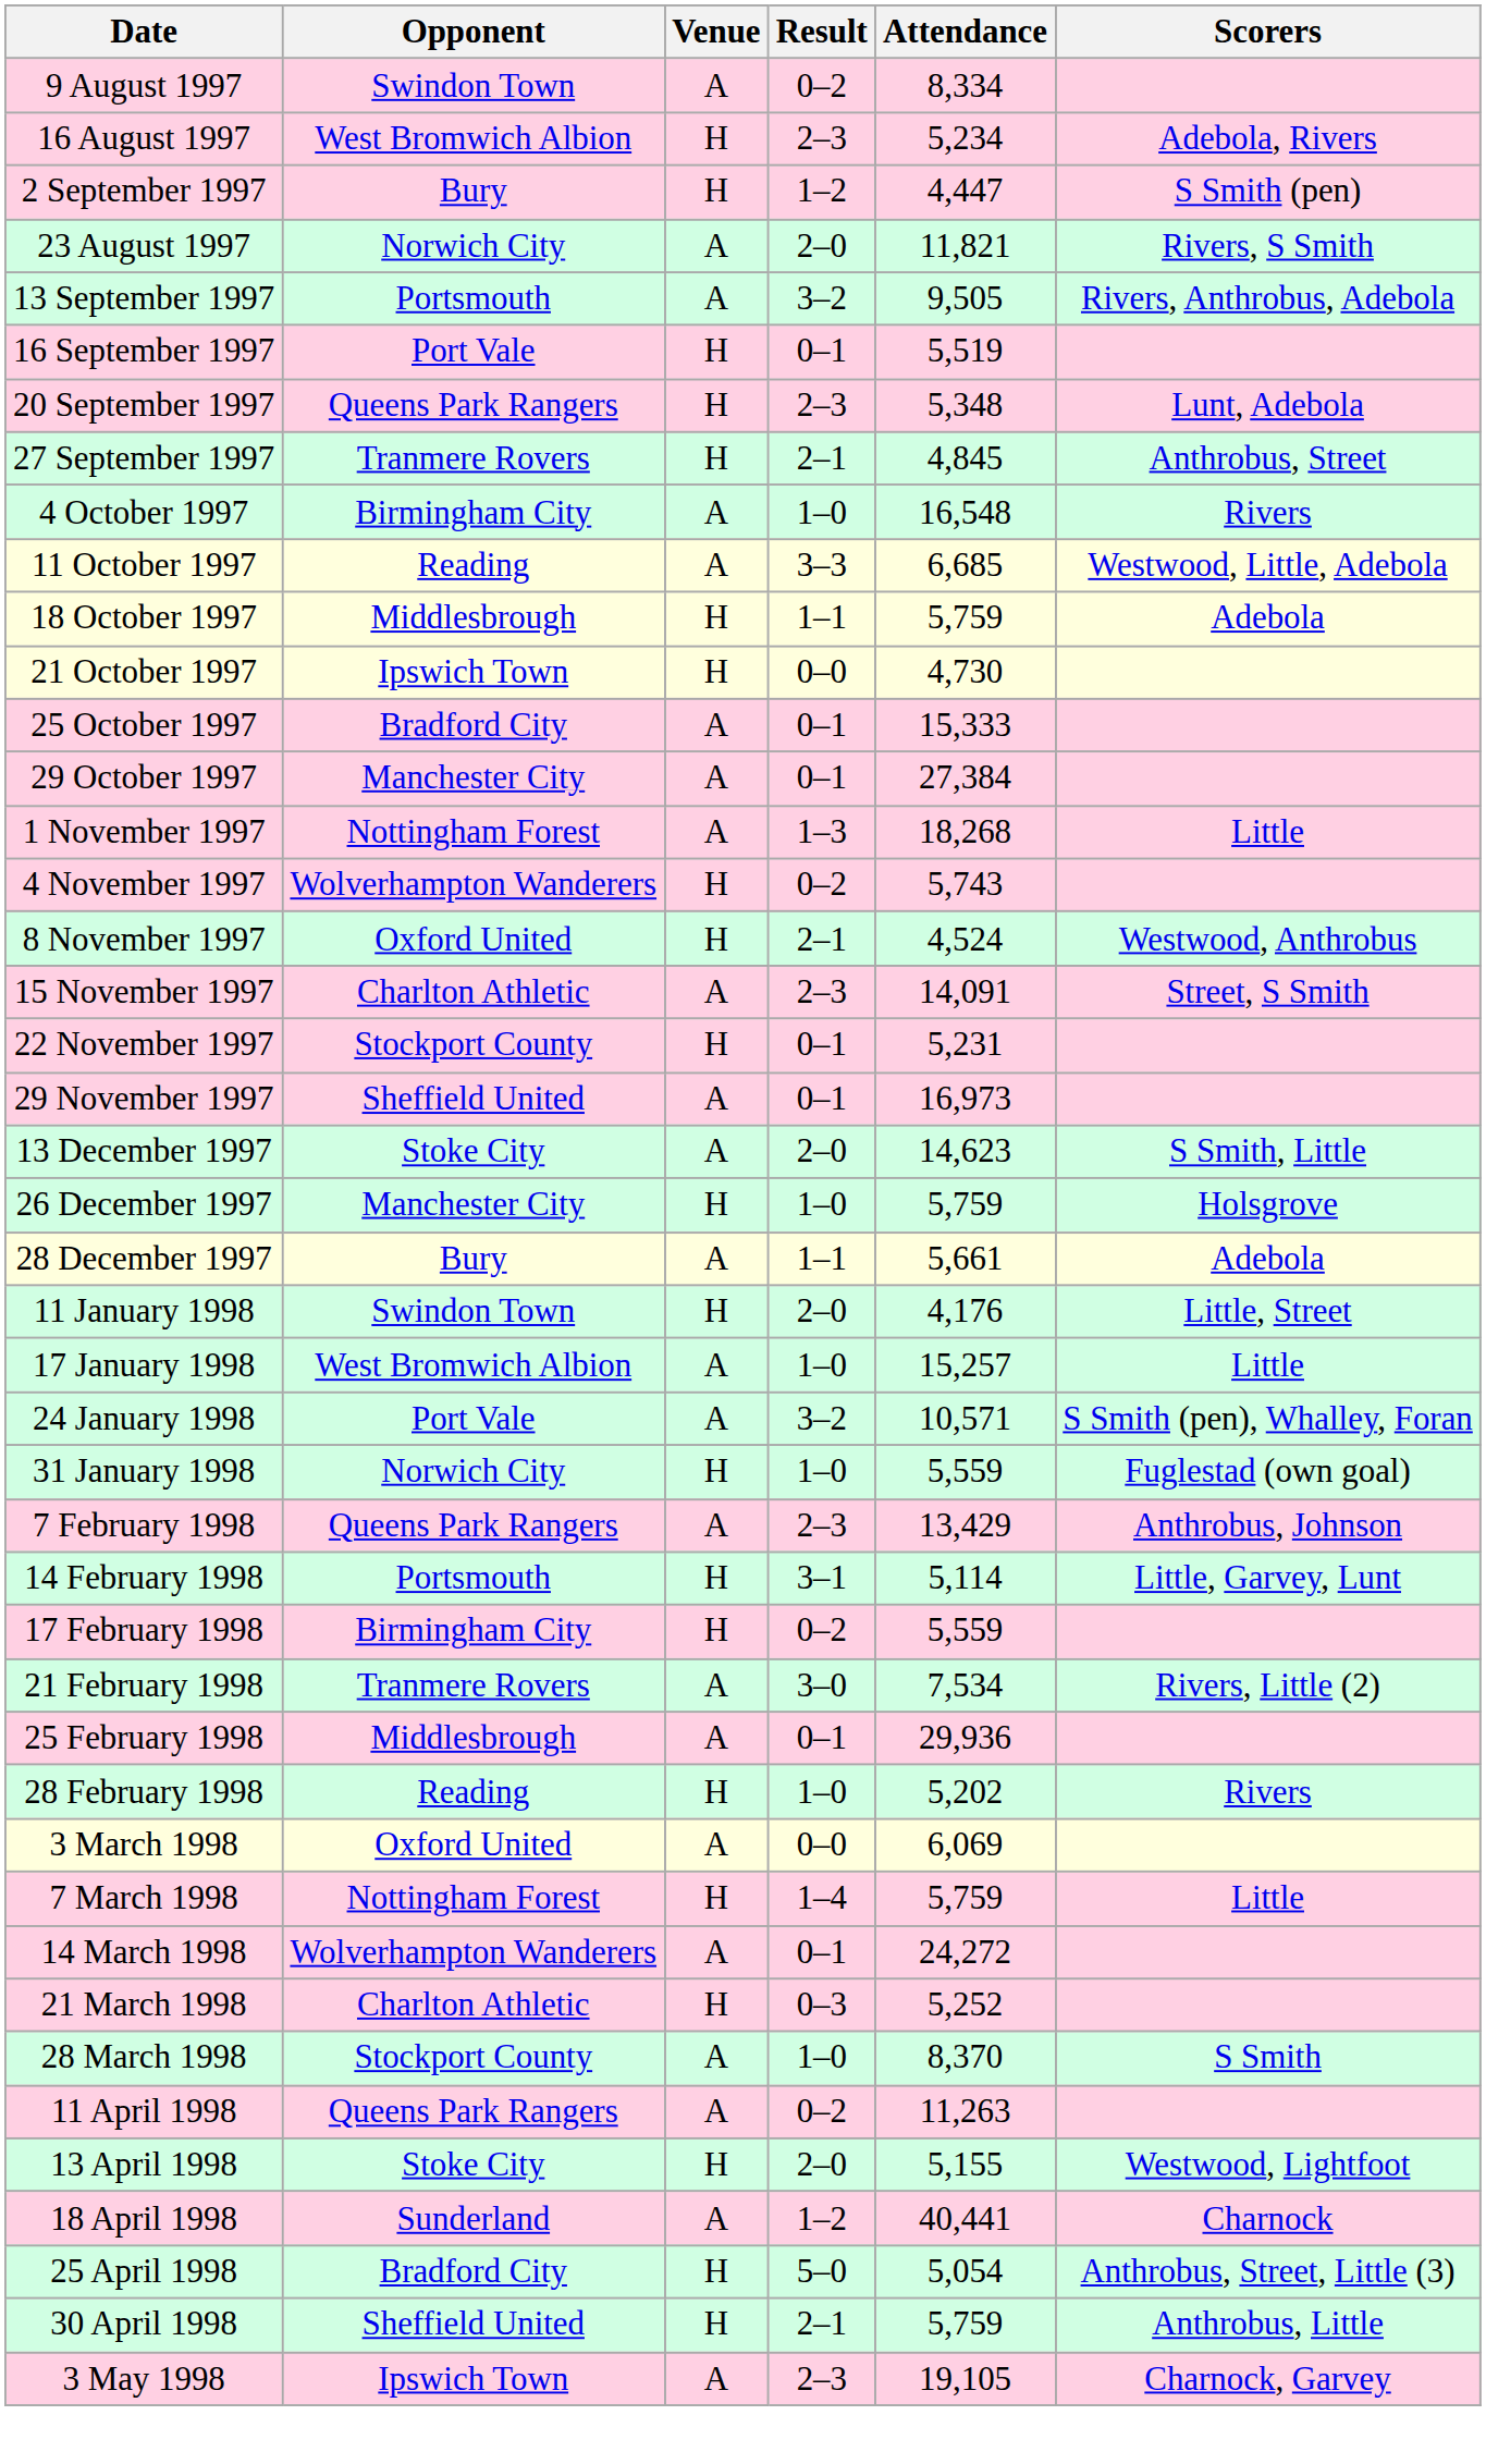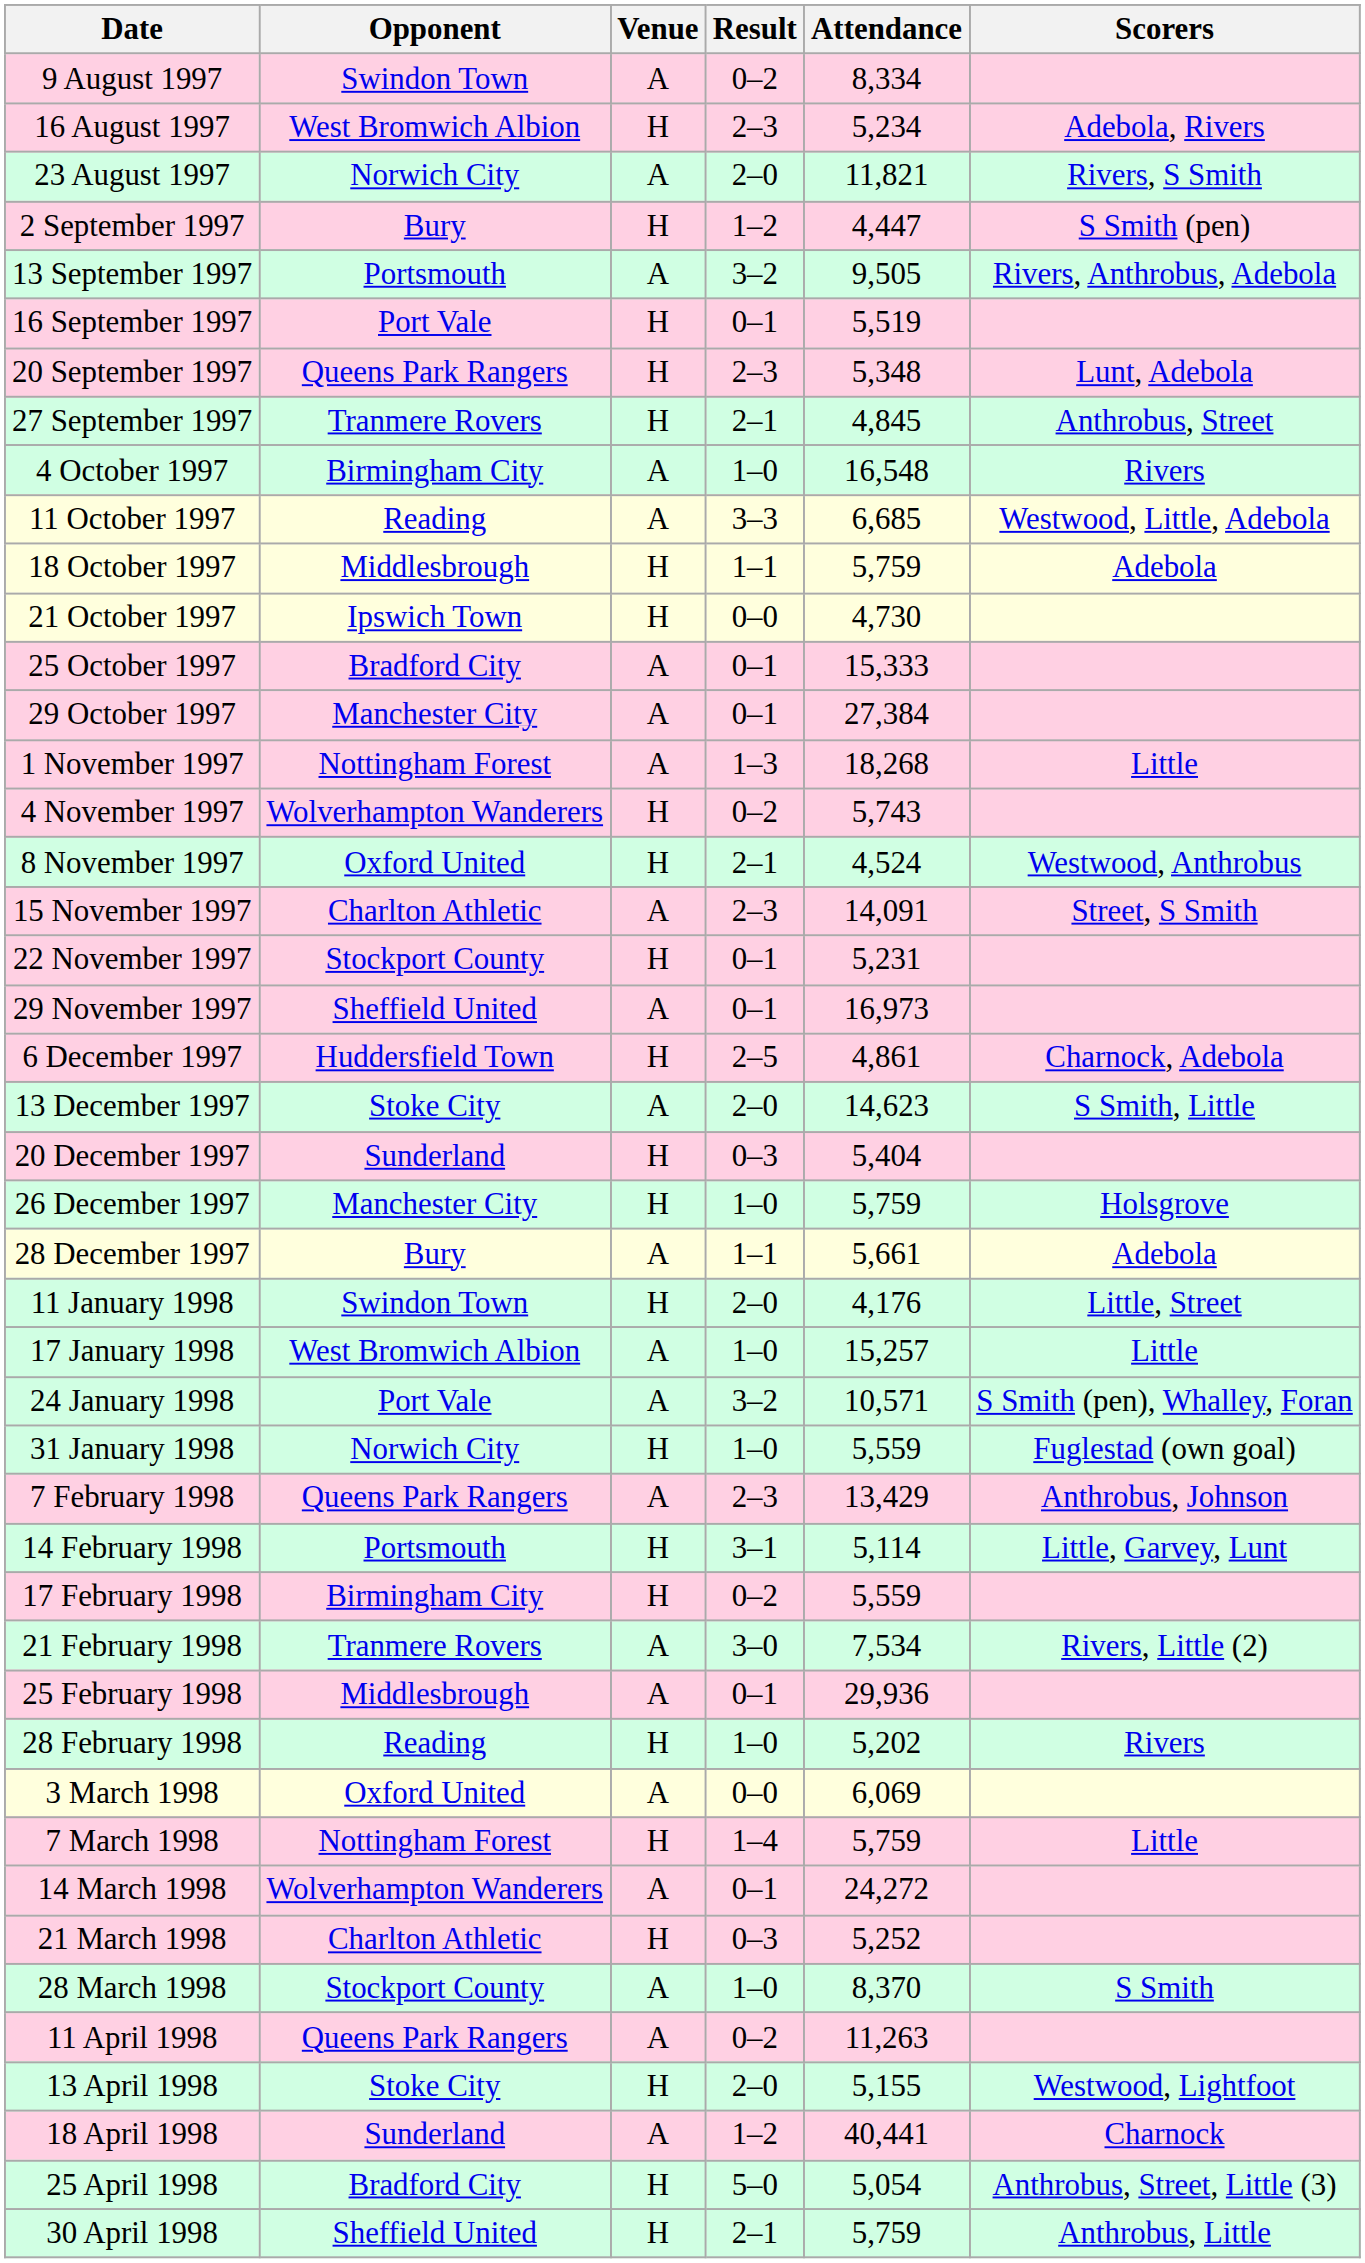 <table class="wikitable sortable" style="font-size:100%; text-align:center">
 <tr>
 <th>Date</th>
 <th>Opponent</th>
 <th>Venue</th>
 <th>Result</th>
 <th>Attendance</th>
 <th>Scorers</th>
 </tr>
 <tr style="background-color: #ffd0e3;">
 <td>9 August 1997</td>
 <td><a href='#'>Swindon Town</a></td>
 <td>A</td>
 <td>0–2</td>
 <td>8,334</td>
 <td></td>
 </tr>
 <tr style="background-color: #ffd0e3;">
 <td>16 August 1997</td>
 <td><a href='#'>West Bromwich Albion</a></td>
 <td>H</td>
 <td>2–3</td>
 <td>5,234</td>
 <td><a href='#'>Adebola</a>, <a href='#'>Rivers</a></td>
 </tr>
+<tr style="background-color: #d0ffe3;">
+<td>23 August 1997</td>
+<td><a href='#'>Norwich City</a></td>
+<td>A</td>
+<td>2–0</td>
+<td>11,821</td>
+<td><a href='#'>Rivers</a>, <a href='#'>S Smith</a></td>
+</tr>
 <tr style="background-color: #ffd0e3;">
 <td>2 September 1997</td>
 <td><a href='#'>Bury</a></td>
 <td>H</td>
 <td>1–2</td>
 <td>4,447</td>
 <td><a href='#'>S Smith</a> (pen)</td>
-</tr>
-<tr style="background-color: #d0ffe3;">
-<td>23 August 1997</td>
-<td><a href='#'>Norwich City</a></td>
-<td>A</td>
-<td>2–0</td>
-<td>11,821</td>
-<td><a href='#'>Rivers</a>, <a href='#'>S Smith</a></td>
 </tr>
 <tr style="background-color: #d0ffe3;">
 <td>13 September 1997</td>
 <td><a href='#'>Portsmouth</a></td>
 <td>A</td>
 <td>3–2</td>
 <td>9,505</td>
 <td><a href='#'>Rivers</a>, <a href='#'>Anthrobus</a>, <a href='#'>Adebola</a></td>
 </tr>
 <tr style="background-color: #ffd0e3;">
 <td>16 September 1997</td>
 <td><a href='#'>Port Vale</a></td>
 <td>H</td>
 <td>0–1</td>
 <td>5,519</td>
 <td></td>
 </tr>
 <tr style="background-color: #ffd0e3;">
 <td>20 September 1997</td>
 <td><a href='#'>Queens Park Rangers</a></td>
 <td>H</td>
 <td>2–3</td>
 <td>5,348</td>
 <td><a href='#'>Lunt</a>, <a href='#'>Adebola</a></td>
 </tr>
 <tr style="background-color: #d0ffe3;">
 <td>27 September 1997</td>
 <td><a href='#'>Tranmere Rovers</a></td>
 <td>H</td>
 <td>2–1</td>
 <td>4,845</td>
 <td><a href='#'>Anthrobus</a>, <a href='#'>Street</a></td>
 </tr>
 <tr style="background-color: #d0ffe3;">
 <td>4 October 1997</td>
 <td><a href='#'>Birmingham City</a></td>
 <td>A</td>
 <td>1–0</td>
 <td>16,548</td>
 <td><a href='#'>Rivers</a></td>
 </tr>
 <tr style="background-color: #ffffdd;">
 <td>11 October 1997</td>
 <td><a href='#'>Reading</a></td>
 <td>A</td>
 <td>3–3</td>
 <td>6,685</td>
 <td><a href='#'>Westwood</a>, <a href='#'>Little</a>, <a href='#'>Adebola</a></td>
 </tr>
 <tr style="background-color: #ffffdd;">
 <td>18 October 1997</td>
 <td><a href='#'>Middlesbrough</a></td>
 <td>H</td>
 <td>1–1</td>
 <td>5,759</td>
 <td><a href='#'>Adebola</a></td>
 </tr>
 <tr style="background-color: #ffffdd;">
 <td>21 October 1997</td>
 <td><a href='#'>Ipswich Town</a></td>
 <td>H</td>
 <td>0–0</td>
 <td>4,730</td>
 <td></td>
 </tr>
 <tr style="background-color: #ffd0e3;">
 <td>25 October 1997</td>
 <td><a href='#'>Bradford City</a></td>
 <td>A</td>
 <td>0–1</td>
 <td>15,333</td>
 <td></td>
 </tr>
 <tr style="background-color: #ffd0e3;">
 <td>29 October 1997</td>
 <td><a href='#'>Manchester City</a></td>
 <td>A</td>
 <td>0–1</td>
 <td>27,384</td>
 <td></td>
 </tr>
 <tr style="background-color: #ffd0e3;">
 <td>1 November 1997</td>
 <td><a href='#'>Nottingham Forest</a></td>
 <td>A</td>
 <td>1–3</td>
 <td>18,268</td>
 <td><a href='#'>Little</a></td>
 </tr>
 <tr style="background-color: #ffd0e3;">
 <td>4 November 1997</td>
 <td><a href='#'>Wolverhampton Wanderers</a></td>
 <td>H</td>
 <td>0–2</td>
 <td>5,743</td>
 <td></td>
 </tr>
 <tr style="background-color: #d0ffe3;">
 <td>8 November 1997</td>
 <td><a href='#'>Oxford United</a></td>
 <td>H</td>
 <td>2–1</td>
 <td>4,524</td>
 <td><a href='#'>Westwood</a>, <a href='#'>Anthrobus</a></td>
 </tr>
 <tr style="background-color: #ffd0e3;">
 <td>15 November 1997</td>
 <td><a href='#'>Charlton Athletic</a></td>
 <td>A</td>
 <td>2–3</td>
 <td>14,091</td>
 <td><a href='#'>Street</a>, <a href='#'>S Smith</a></td>
 </tr>
 <tr style="background-color: #ffd0e3;">
 <td>22 November 1997</td>
 <td><a href='#'>Stockport County</a></td>
 <td>H</td>
 <td>0–1</td>
 <td>5,231</td>
 <td></td>
 </tr>
 <tr style="background-color: #ffd0e3;">
 <td>29 November 1997</td>
 <td><a href='#'>Sheffield United</a></td>
 <td>A</td>
 <td>0–1</td>
 <td>16,973</td>
 <td></td>
 </tr>
+<tr style="background-color: #ffd0e3;">
+<td>6 December 1997</td>
+<td><a href='#'>Huddersfield Town</a></td>
+<td>H</td>
+<td>2–5</td>
+<td>4,861</td>
+<td><a href='#'>Charnock</a>, <a href='#'>Adebola</a></td>
+</tr>
 <tr style="background-color: #d0ffe3;">
 <td>13 December 1997</td>
 <td><a href='#'>Stoke City</a></td>
 <td>A</td>
 <td>2–0</td>
 <td>14,623</td>
 <td><a href='#'>S Smith</a>, <a href='#'>Little</a></td>
+</tr>
+<tr style="background-color: #ffd0e3;">
+<td>20 December 1997</td>
+<td><a href='#'>Sunderland</a></td>
+<td>H</td>
+<td>0–3</td>
+<td>5,404</td>
+<td></td>
 </tr>
 <tr style="background-color: #d0ffe3;">
 <td>26 December 1997</td>
 <td><a href='#'>Manchester City</a></td>
 <td>H</td>
 <td>1–0</td>
 <td>5,759</td>
 <td><a href='#'>Holsgrove</a></td>
 </tr>
 <tr style="background-color: #ffffdd;">
 <td>28 December 1997</td>
 <td><a href='#'>Bury</a></td>
 <td>A</td>
 <td>1–1</td>
 <td>5,661</td>
 <td><a href='#'>Adebola</a></td>
 </tr>
 <tr style="background-color: #d0ffe3;">
 <td>11 January 1998</td>
 <td><a href='#'>Swindon Town</a></td>
 <td>H</td>
 <td>2–0</td>
 <td>4,176</td>
 <td><a href='#'>Little</a>, <a href='#'>Street</a></td>
 </tr>
 <tr style="background-color: #d0ffe3;">
 <td>17 January 1998</td>
 <td><a href='#'>West Bromwich Albion</a></td>
 <td>A</td>
 <td>1–0</td>
 <td>15,257</td>
 <td><a href='#'>Little</a></td>
 </tr>
 <tr style="background-color: #d0ffe3;">
 <td>24 January 1998</td>
 <td><a href='#'>Port Vale</a></td>
 <td>A</td>
 <td>3–2</td>
 <td>10,571</td>
 <td><a href='#'>S Smith</a> (pen), <a href='#'>Whalley</a>, <a href='#'>Foran</a></td>
 </tr>
 <tr style="background-color: #d0ffe3;">
 <td>31 January 1998</td>
 <td><a href='#'>Norwich City</a></td>
 <td>H</td>
 <td>1–0</td>
 <td>5,559</td>
 <td><a href='#'>Fuglestad</a> (own goal)</td>
 </tr>
 <tr style="background-color: #ffd0e3;">
 <td>7 February 1998</td>
 <td><a href='#'>Queens Park Rangers</a></td>
 <td>A</td>
 <td>2–3</td>
 <td>13,429</td>
 <td><a href='#'>Anthrobus</a>, <a href='#'>Johnson</a></td>
 </tr>
 <tr style="background-color: #d0ffe3;">
 <td>14 February 1998</td>
 <td><a href='#'>Portsmouth</a></td>
 <td>H</td>
 <td>3–1</td>
 <td>5,114</td>
 <td><a href='#'>Little</a>, <a href='#'>Garvey</a>, <a href='#'>Lunt</a></td>
 </tr>
 <tr style="background-color: #ffd0e3;">
 <td>17 February 1998</td>
 <td><a href='#'>Birmingham City</a></td>
 <td>H</td>
 <td>0–2</td>
 <td>5,559</td>
 <td></td>
 </tr>
 <tr style="background-color: #d0ffe3;">
 <td>21 February 1998</td>
 <td><a href='#'>Tranmere Rovers</a></td>
 <td>A</td>
 <td>3–0</td>
 <td>7,534</td>
 <td><a href='#'>Rivers</a>, <a href='#'>Little</a> (2)</td>
 </tr>
 <tr style="background-color: #ffd0e3;">
 <td>25 February 1998</td>
 <td><a href='#'>Middlesbrough</a></td>
 <td>A</td>
 <td>0–1</td>
 <td>29,936</td>
 <td></td>
 </tr>
 <tr style="background-color: #d0ffe3;">
 <td>28 February 1998</td>
 <td><a href='#'>Reading</a></td>
 <td>H</td>
 <td>1–0</td>
 <td>5,202</td>
 <td><a href='#'>Rivers</a></td>
 </tr>
 <tr style="background-color: #ffffdd;">
 <td>3 March 1998</td>
 <td><a href='#'>Oxford United</a></td>
 <td>A</td>
 <td>0–0</td>
 <td>6,069</td>
 <td></td>
 </tr>
 <tr style="background-color: #ffd0e3;">
 <td>7 March 1998</td>
 <td><a href='#'>Nottingham Forest</a></td>
 <td>H</td>
 <td>1–4</td>
 <td>5,759</td>
 <td><a href='#'>Little</a></td>
 </tr>
 <tr style="background-color: #ffd0e3;">
 <td>14 March 1998</td>
 <td><a href='#'>Wolverhampton Wanderers</a></td>
 <td>A</td>
 <td>0–1</td>
 <td>24,272</td>
 <td></td>
 </tr>
 <tr style="background-color: #ffd0e3;">
 <td>21 March 1998</td>
 <td><a href='#'>Charlton Athletic</a></td>
 <td>H</td>
 <td>0–3</td>
 <td>5,252</td>
 <td></td>
 </tr>
 <tr style="background-color: #d0ffe3;">
 <td>28 March 1998</td>
 <td><a href='#'>Stockport County</a></td>
 <td>A</td>
 <td>1–0</td>
 <td>8,370</td>
 <td><a href='#'>S Smith</a></td>
 </tr>
 <tr style="background-color: #ffd0e3;">
 <td>11 April 1998</td>
 <td><a href='#'>Queens Park Rangers</a></td>
 <td>A</td>
 <td>0–2</td>
 <td>11,263</td>
 <td></td>
 </tr>
 <tr style="background-color: #d0ffe3;">
 <td>13 April 1998</td>
 <td><a href='#'>Stoke City</a></td>
 <td>H</td>
 <td>2–0</td>
 <td>5,155</td>
 <td><a href='#'>Westwood</a>, <a href='#'>Lightfoot</a></td>
 </tr>
 <tr style="background-color: #ffd0e3;">
 <td>18 April 1998</td>
 <td><a href='#'>Sunderland</a></td>
 <td>A</td>
 <td>1–2</td>
 <td>40,441</td>
 <td><a href='#'>Charnock</a></td>
 </tr>
 <tr style="background-color: #d0ffe3;">
 <td>25 April 1998</td>
 <td><a href='#'>Bradford City</a></td>
 <td>H</td>
 <td>5–0</td>
 <td>5,054</td>
 <td><a href='#'>Anthrobus</a>, <a href='#'>Street</a>, <a href='#'>Little</a> (3)</td>
 </tr>
 <tr style="background-color: #d0ffe3;">
 <td>30 April 1998</td>
 <td><a href='#'>Sheffield United</a></td>
 <td>H</td>
 <td>2–1</td>
 <td>5,759</td>
 <td><a href='#'>Anthrobus</a>, <a href='#'>Little</a></td>
 </tr>
-<tr style="background-color: #ffd0e3;">
-<td>3 May 1998</td>
-<td><a href='#'>Ipswich Town</a></td>
-<td>A</td>
-<td>2–3</td>
-<td>19,105</td>
-<td><a href='#'>Charnock</a>, <a href='#'>Garvey</a></td>
-</tr>
 </table>
